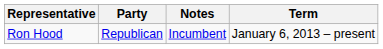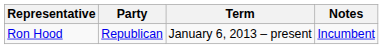 <table class=wikitable>
 <tr valign=bottom>
 <th>Representative</th>
 <th>Party</th>
+<th>Term</th>
 <th>Notes</th>
-<th>Term</th>
 </tr>
 <tr>
 <td><a href='#'>Ron Hood</a></td>
 <td><a href='#'>Republican</a></td>
+<td>January 6, 2013 – present</td>
 <td><a href='#'>Incumbent</a></td>
-<td>January 6, 2013 – present</td>
 </tr>
 </table>
